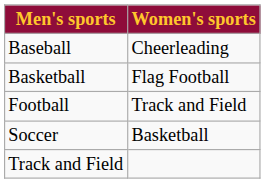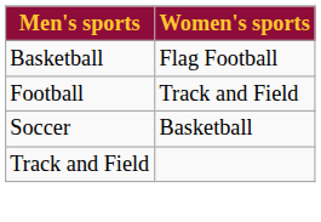 <table class="wikitable" style="float:right">
 <tr>
 <th style="background:#8E0C3A; color:#FFC72C">Men's sports</th>
 <th style="background:#8E0C3A; color:#FFC72C">Women's sports</th>
-</tr>
-<tr>
-<td>Baseball</td>
-<td>Cheerleading</td>
 </tr>
 <tr>
 <td>Basketball</td>
 <td>Flag Football</td>
 </tr>
 <tr>
 <td>Football</td>
 <td>Track and Field</td>
 </tr>
 <tr>
 <td>Soccer</td>
 <td>Basketball</td>
 </tr>
 <tr>
 <td>Track and Field</td>
 </tr>
 </table>
